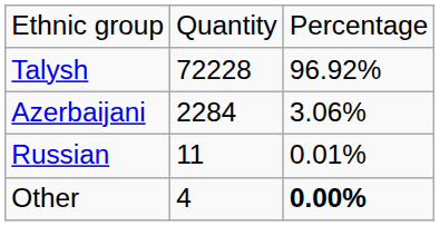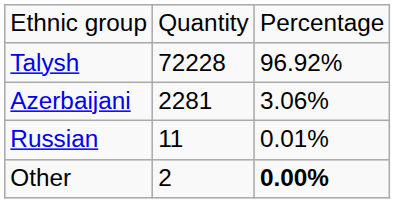 <table class="wikitable">
 <tr>
 <td>Ethnic group</td>
 <td>Quantity</td>
 <td>Percentage</td>
 </tr>
 <tr>
 <td><a href='#'>Talysh</a></td>
 <td>72228</td>
 <td>96.92%</td>
 </tr>
 <tr>
 <td><a href='#'>Azerbaijani</a></td>
-<td>2284</td>
+<td>2281</td>
 <td>3.06%</td>
 </tr>
 <tr>
 <td><a href='#'>Russian</a></td>
 <td>11</td>
 <td>0.01%</td>
 </tr>
 <tr>
 <td>Other</td>
-<td>4</td>
+<td>2</td>
 <td><strong>0.00%</strong></td>
 </tr>
 </table>
